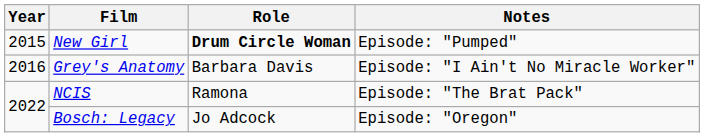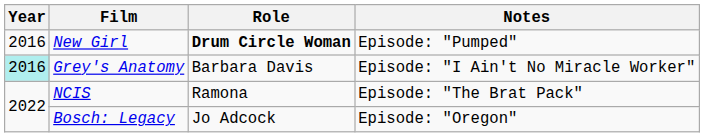 <table class="wikitable">
 <tr>
 <th>Year</th>
 <th>Film</th>
 <th>Role</th>
 <th>Notes</th>
 </tr>
 <tr>
-<td>2015</td>
+<td>2016</td>
 <td><em><a href='#'>New Girl</a></em></td>
 <td><strong>Drum Circle Woman</strong></td>
 <td>Episode: "Pumped"</td>
 </tr>
 <tr>
-<td>2016</td>
+<td style="background: paleturquoise;">2016</td>
 <td><em><a href='#'>Grey's Anatomy</a></em></td>
 <td>Barbara  Davis</td>
 <td>Episode: "I Ain't No Miracle Worker"</td>
 </tr>
 <tr>
 <td rowspan="2">2022</td>
 <td><em><a href='#'>NCIS</a></em></td>
 <td>Ramona</td>
 <td>Episode: "The Brat Pack"</td>
 </tr>
 <tr>
 <td><em><a href='#'>Bosch: Legacy</a></em></td>
 <td>Jo Adcock</td>
 <td>Episode: "Oregon"</td>
 </tr>
 </table>
